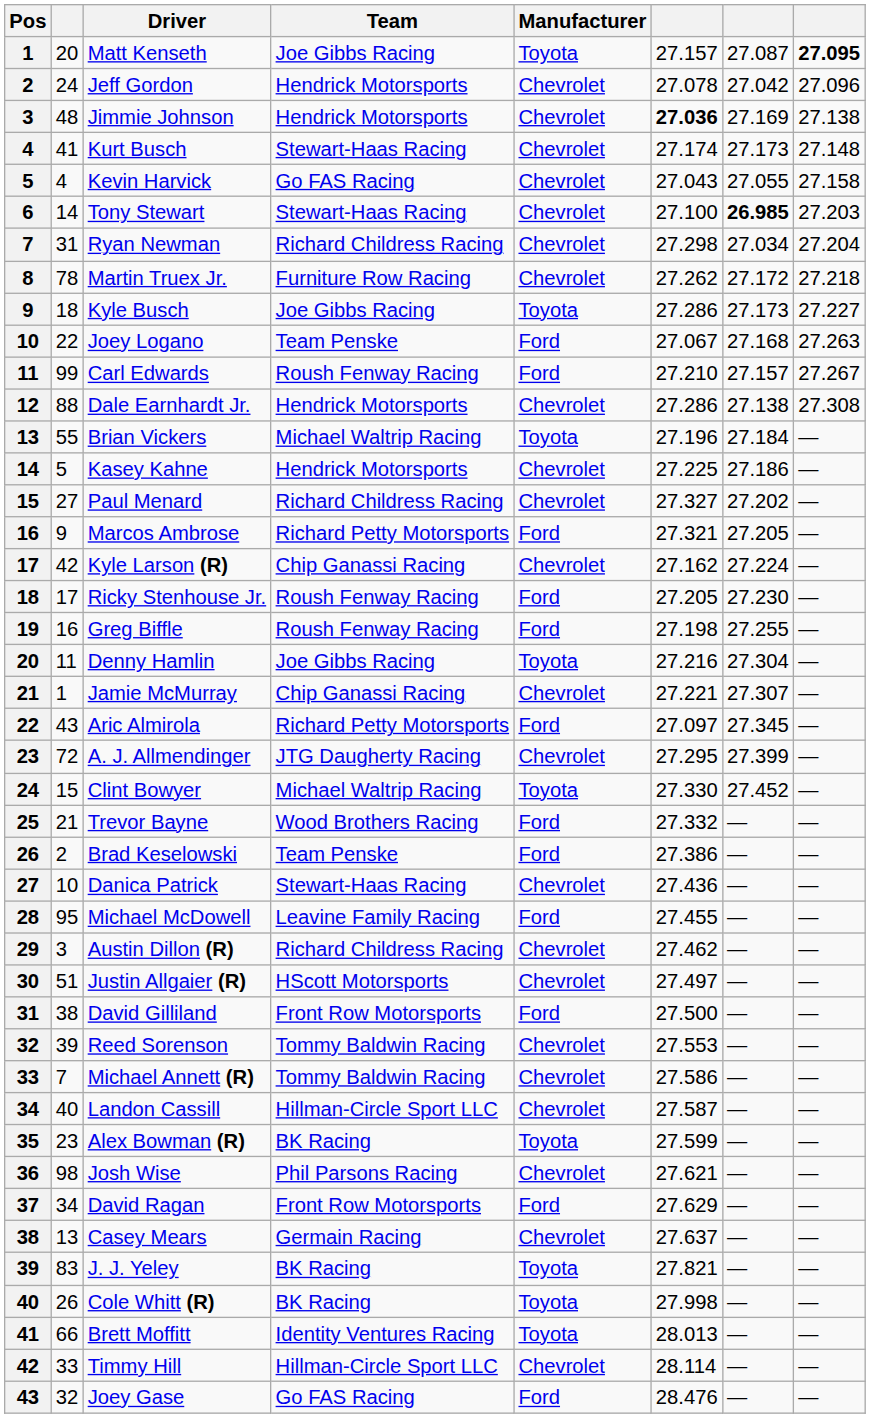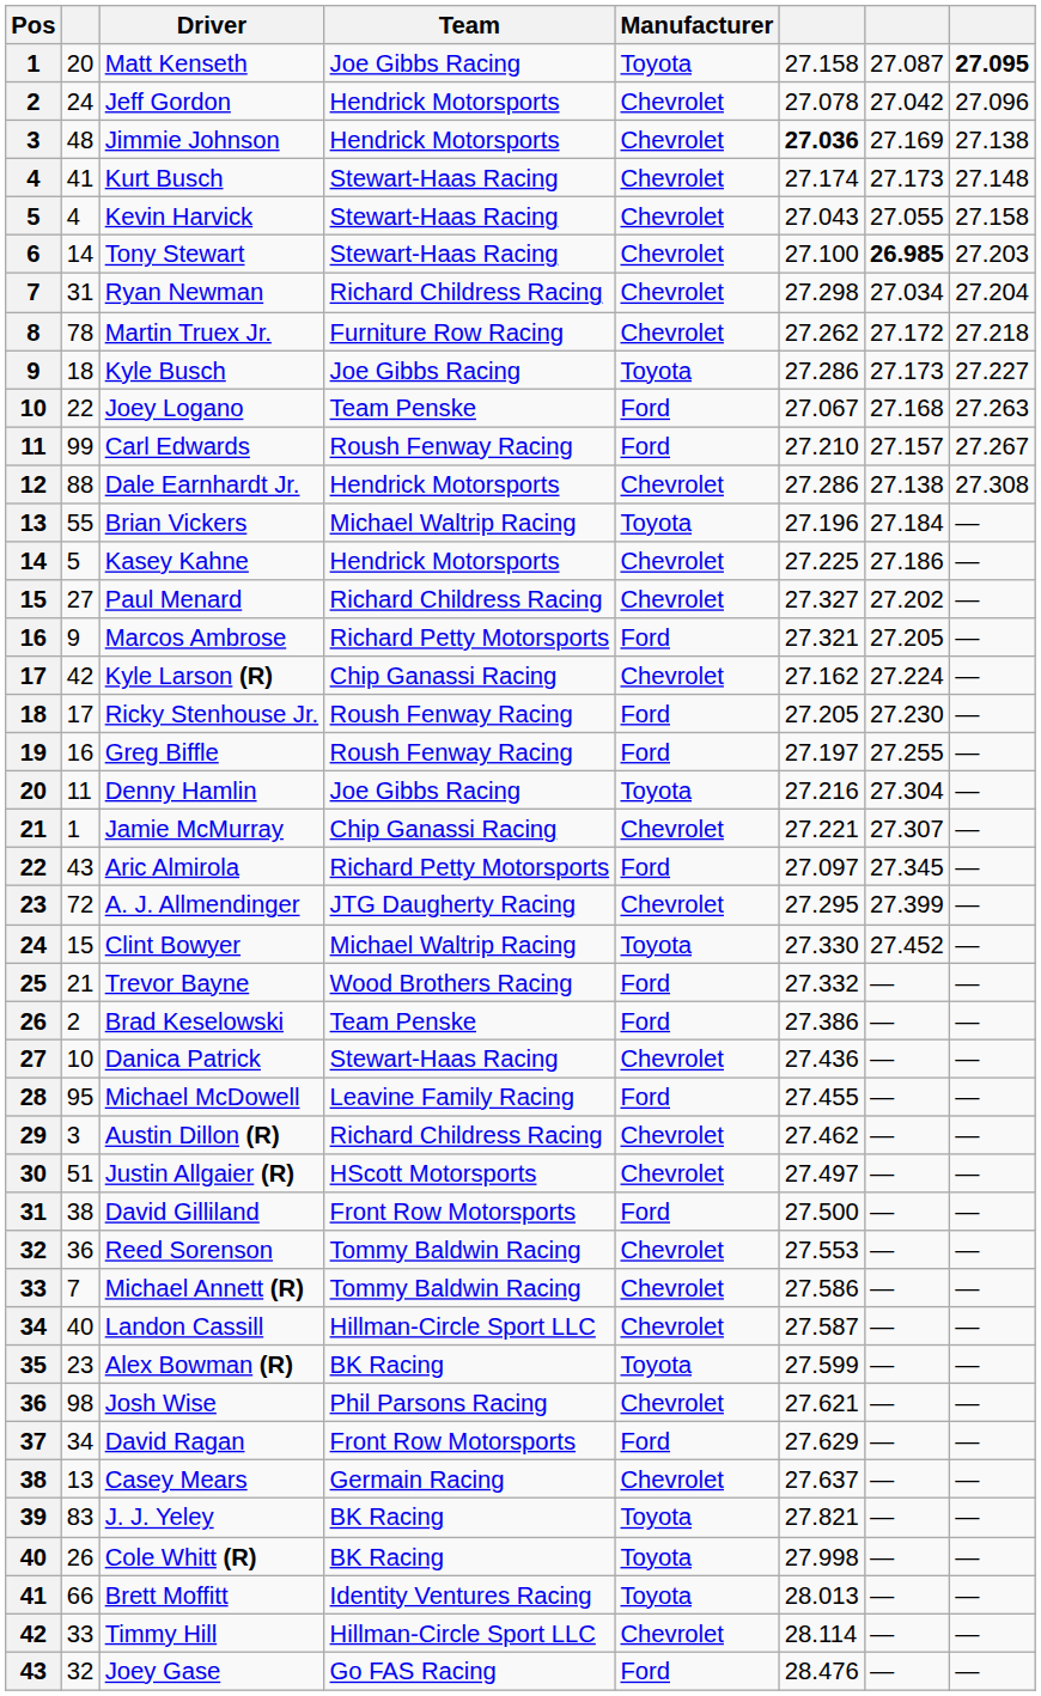 <table class="wikitable" style="font-size:95%">
 <tr>
 <th>Pos</th>
 <th></th>
 <th>Driver</th>
 <th>Team</th>
 <th>Manufacturer</th>
 <th></th>
 <th></th>
 <th></th>
 </tr>
 <tr>
 <th>1</th>
 <td>20</td>
 <td><a href='#'>Matt Kenseth</a></td>
 <td><a href='#'>Joe Gibbs Racing</a></td>
 <td><a href='#'>Toyota</a></td>
-<td>27.157</td>
+<td>27.158</td>
 <td>27.087</td>
 <td><strong>27.095</strong></td>
 </tr>
 <tr>
 <th>2</th>
 <td>24</td>
 <td><a href='#'>Jeff Gordon</a></td>
 <td><a href='#'>Hendrick Motorsports</a></td>
 <td><a href='#'>Chevrolet</a></td>
 <td>27.078</td>
 <td>27.042</td>
 <td>27.096</td>
 </tr>
 <tr>
 <th>3</th>
 <td>48</td>
 <td><a href='#'>Jimmie Johnson</a></td>
 <td><a href='#'>Hendrick Motorsports</a></td>
 <td><a href='#'>Chevrolet</a></td>
 <td><strong>27.036</strong></td>
 <td>27.169</td>
 <td>27.138</td>
 </tr>
 <tr>
 <th>4</th>
 <td>41</td>
 <td><a href='#'>Kurt Busch</a></td>
 <td><a href='#'>Stewart-Haas Racing</a></td>
 <td><a href='#'>Chevrolet</a></td>
 <td>27.174</td>
 <td>27.173</td>
 <td>27.148</td>
 </tr>
 <tr>
 <th>5</th>
 <td>4</td>
 <td><a href='#'>Kevin Harvick</a></td>
-<td><a href='#'>Go FAS Racing</a></td>
+<td><a href='#'>Stewart-Haas Racing</a></td>
 <td><a href='#'>Chevrolet</a></td>
 <td>27.043</td>
 <td>27.055</td>
 <td>27.158</td>
 </tr>
 <tr>
 <th>6</th>
 <td>14</td>
 <td><a href='#'>Tony Stewart</a></td>
 <td><a href='#'>Stewart-Haas Racing</a></td>
 <td><a href='#'>Chevrolet</a></td>
 <td>27.100</td>
 <td><strong>26.985</strong></td>
 <td>27.203</td>
 </tr>
 <tr>
 <th>7</th>
 <td>31</td>
 <td><a href='#'>Ryan Newman</a></td>
 <td><a href='#'>Richard Childress Racing</a></td>
 <td><a href='#'>Chevrolet</a></td>
 <td>27.298</td>
 <td>27.034</td>
 <td>27.204</td>
 </tr>
 <tr>
 <th>8</th>
 <td>78</td>
 <td><a href='#'>Martin Truex Jr.</a></td>
 <td><a href='#'>Furniture Row Racing</a></td>
 <td><a href='#'>Chevrolet</a></td>
 <td>27.262</td>
 <td>27.172</td>
 <td>27.218</td>
 </tr>
 <tr>
 <th>9</th>
 <td>18</td>
 <td><a href='#'>Kyle Busch</a></td>
 <td><a href='#'>Joe Gibbs Racing</a></td>
 <td><a href='#'>Toyota</a></td>
 <td>27.286</td>
 <td>27.173</td>
 <td>27.227</td>
 </tr>
 <tr>
 <th>10</th>
 <td>22</td>
 <td><a href='#'>Joey Logano</a></td>
 <td><a href='#'>Team Penske</a></td>
 <td><a href='#'>Ford</a></td>
 <td>27.067</td>
 <td>27.168</td>
 <td>27.263</td>
 </tr>
 <tr>
 <th>11</th>
 <td>99</td>
 <td><a href='#'>Carl Edwards</a></td>
 <td><a href='#'>Roush Fenway Racing</a></td>
 <td><a href='#'>Ford</a></td>
 <td>27.210</td>
 <td>27.157</td>
 <td>27.267</td>
 </tr>
 <tr>
 <th>12</th>
 <td>88</td>
 <td><a href='#'>Dale Earnhardt Jr.</a></td>
 <td><a href='#'>Hendrick Motorsports</a></td>
 <td><a href='#'>Chevrolet</a></td>
 <td>27.286</td>
 <td>27.138</td>
 <td>27.308</td>
 </tr>
 <tr>
 <th>13</th>
 <td>55</td>
 <td><a href='#'>Brian Vickers</a></td>
 <td><a href='#'>Michael Waltrip Racing</a></td>
 <td><a href='#'>Toyota</a></td>
 <td>27.196</td>
 <td>27.184</td>
 <td>—</td>
 </tr>
 <tr>
 <th>14</th>
 <td>5</td>
 <td><a href='#'>Kasey Kahne</a></td>
 <td><a href='#'>Hendrick Motorsports</a></td>
 <td><a href='#'>Chevrolet</a></td>
 <td>27.225</td>
 <td>27.186</td>
 <td>—</td>
 </tr>
 <tr>
 <th>15</th>
 <td>27</td>
 <td><a href='#'>Paul Menard</a></td>
 <td><a href='#'>Richard Childress Racing</a></td>
 <td><a href='#'>Chevrolet</a></td>
 <td>27.327</td>
 <td>27.202</td>
 <td>—</td>
 </tr>
 <tr>
 <th>16</th>
 <td>9</td>
 <td><a href='#'>Marcos Ambrose</a></td>
 <td><a href='#'>Richard Petty Motorsports</a></td>
 <td><a href='#'>Ford</a></td>
 <td>27.321</td>
 <td>27.205</td>
 <td>—</td>
 </tr>
 <tr>
 <th>17</th>
 <td>42</td>
 <td><a href='#'>Kyle Larson</a> <strong>(R)</strong></td>
 <td><a href='#'>Chip Ganassi Racing</a></td>
 <td><a href='#'>Chevrolet</a></td>
 <td>27.162</td>
 <td>27.224</td>
 <td>—</td>
 </tr>
 <tr>
 <th>18</th>
 <td>17</td>
 <td><a href='#'>Ricky Stenhouse Jr.</a></td>
 <td><a href='#'>Roush Fenway Racing</a></td>
 <td><a href='#'>Ford</a></td>
 <td>27.205</td>
 <td>27.230</td>
 <td>—</td>
 </tr>
 <tr>
 <th>19</th>
 <td>16</td>
 <td><a href='#'>Greg Biffle</a></td>
 <td><a href='#'>Roush Fenway Racing</a></td>
 <td><a href='#'>Ford</a></td>
-<td>27.198</td>
+<td>27.197</td>
 <td>27.255</td>
 <td>—</td>
 </tr>
 <tr>
 <th>20</th>
 <td>11</td>
 <td><a href='#'>Denny Hamlin</a></td>
 <td><a href='#'>Joe Gibbs Racing</a></td>
 <td><a href='#'>Toyota</a></td>
 <td>27.216</td>
 <td>27.304</td>
 <td>—</td>
 </tr>
 <tr>
 <th>21</th>
 <td>1</td>
 <td><a href='#'>Jamie McMurray</a></td>
 <td><a href='#'>Chip Ganassi Racing</a></td>
 <td><a href='#'>Chevrolet</a></td>
 <td>27.221</td>
 <td>27.307</td>
 <td>—</td>
 </tr>
 <tr>
 <th>22</th>
 <td>43</td>
 <td><a href='#'>Aric Almirola</a></td>
 <td><a href='#'>Richard Petty Motorsports</a></td>
 <td><a href='#'>Ford</a></td>
 <td>27.097</td>
 <td>27.345</td>
 <td>—</td>
 </tr>
 <tr>
 <th>23</th>
 <td>72</td>
 <td><a href='#'>A. J. Allmendinger</a></td>
 <td><a href='#'>JTG Daugherty Racing</a></td>
 <td><a href='#'>Chevrolet</a></td>
 <td>27.295</td>
 <td>27.399</td>
 <td>—</td>
 </tr>
 <tr>
 <th>24</th>
 <td>15</td>
 <td><a href='#'>Clint Bowyer</a></td>
 <td><a href='#'>Michael Waltrip Racing</a></td>
 <td><a href='#'>Toyota</a></td>
 <td>27.330</td>
 <td>27.452</td>
 <td>—</td>
 </tr>
 <tr>
 <th>25</th>
 <td>21</td>
 <td><a href='#'>Trevor Bayne</a></td>
 <td><a href='#'>Wood Brothers Racing</a></td>
 <td><a href='#'>Ford</a></td>
 <td>27.332</td>
 <td>—</td>
 <td>—</td>
 </tr>
 <tr>
 <th>26</th>
 <td>2</td>
 <td><a href='#'>Brad Keselowski</a></td>
 <td><a href='#'>Team Penske</a></td>
 <td><a href='#'>Ford</a></td>
 <td>27.386</td>
 <td>—</td>
 <td>—</td>
 </tr>
 <tr>
 <th>27</th>
 <td>10</td>
 <td><a href='#'>Danica Patrick</a></td>
 <td><a href='#'>Stewart-Haas Racing</a></td>
 <td><a href='#'>Chevrolet</a></td>
 <td>27.436</td>
 <td>—</td>
 <td>—</td>
 </tr>
 <tr>
 <th>28</th>
 <td>95</td>
 <td><a href='#'>Michael McDowell</a></td>
 <td><a href='#'>Leavine Family Racing</a></td>
 <td><a href='#'>Ford</a></td>
 <td>27.455</td>
 <td>—</td>
 <td>—</td>
 </tr>
 <tr>
 <th>29</th>
 <td>3</td>
 <td><a href='#'>Austin Dillon</a> <strong>(R)</strong></td>
 <td><a href='#'>Richard Childress Racing</a></td>
 <td><a href='#'>Chevrolet</a></td>
 <td>27.462</td>
 <td>—</td>
 <td>—</td>
 </tr>
 <tr>
 <th>30</th>
 <td>51</td>
 <td><a href='#'>Justin Allgaier</a> <strong>(R)</strong></td>
 <td><a href='#'>HScott Motorsports</a></td>
 <td><a href='#'>Chevrolet</a></td>
 <td>27.497</td>
 <td>—</td>
 <td>—</td>
 </tr>
 <tr>
 <th>31</th>
 <td>38</td>
 <td><a href='#'>David Gilliland</a></td>
 <td><a href='#'>Front Row Motorsports</a></td>
 <td><a href='#'>Ford</a></td>
 <td>27.500</td>
 <td>—</td>
 <td>—</td>
 </tr>
 <tr>
 <th>32</th>
-<td>39</td>
+<td>36</td>
 <td><a href='#'>Reed Sorenson</a></td>
 <td><a href='#'>Tommy Baldwin Racing</a></td>
 <td><a href='#'>Chevrolet</a></td>
 <td>27.553</td>
 <td>—</td>
 <td>—</td>
 </tr>
 <tr>
 <th>33</th>
 <td>7</td>
 <td><a href='#'>Michael Annett</a> <strong>(R)</strong></td>
 <td><a href='#'>Tommy Baldwin Racing</a></td>
 <td><a href='#'>Chevrolet</a></td>
 <td>27.586</td>
 <td>—</td>
 <td>—</td>
 </tr>
 <tr>
 <th>34</th>
 <td>40</td>
 <td><a href='#'>Landon Cassill</a></td>
 <td><a href='#'>Hillman-Circle Sport LLC</a></td>
 <td><a href='#'>Chevrolet</a></td>
 <td>27.587</td>
 <td>—</td>
 <td>—</td>
 </tr>
 <tr>
 <th>35</th>
 <td>23</td>
 <td><a href='#'>Alex Bowman</a> <strong>(R)</strong></td>
 <td><a href='#'>BK Racing</a></td>
 <td><a href='#'>Toyota</a></td>
 <td>27.599</td>
 <td>—</td>
 <td>—</td>
 </tr>
 <tr>
 <th>36</th>
 <td>98</td>
 <td><a href='#'>Josh Wise</a></td>
 <td><a href='#'>Phil Parsons Racing</a></td>
 <td><a href='#'>Chevrolet</a></td>
 <td>27.621</td>
 <td>—</td>
 <td>—</td>
 </tr>
 <tr>
 <th>37</th>
 <td>34</td>
 <td><a href='#'>David Ragan</a></td>
 <td><a href='#'>Front Row Motorsports</a></td>
 <td><a href='#'>Ford</a></td>
 <td>27.629</td>
 <td>—</td>
 <td>—</td>
 </tr>
 <tr>
 <th>38</th>
 <td>13</td>
 <td><a href='#'>Casey Mears</a></td>
 <td><a href='#'>Germain Racing</a></td>
 <td><a href='#'>Chevrolet</a></td>
 <td>27.637</td>
 <td>—</td>
 <td>—</td>
 </tr>
 <tr>
 <th>39</th>
 <td>83</td>
 <td><a href='#'>J. J. Yeley</a></td>
 <td><a href='#'>BK Racing</a></td>
 <td><a href='#'>Toyota</a></td>
 <td>27.821</td>
 <td>—</td>
 <td>—</td>
 </tr>
 <tr>
 <th>40</th>
 <td>26</td>
 <td><a href='#'>Cole Whitt</a> <strong>(R)</strong></td>
 <td><a href='#'>BK Racing</a></td>
 <td><a href='#'>Toyota</a></td>
 <td>27.998</td>
 <td>—</td>
 <td>—</td>
 </tr>
 <tr>
 <th>41</th>
 <td>66</td>
 <td><a href='#'>Brett Moffitt</a></td>
 <td><a href='#'>Identity Ventures Racing</a></td>
 <td><a href='#'>Toyota</a></td>
 <td>28.013</td>
 <td>—</td>
 <td>—</td>
 </tr>
 <tr>
 <th>42</th>
 <td>33</td>
 <td><a href='#'>Timmy Hill</a></td>
 <td><a href='#'>Hillman-Circle Sport LLC</a></td>
 <td><a href='#'>Chevrolet</a></td>
 <td>28.114</td>
 <td>—</td>
 <td>—</td>
 </tr>
 <tr>
 <th>43</th>
 <td>32</td>
 <td><a href='#'>Joey Gase</a></td>
 <td><a href='#'>Go FAS Racing</a></td>
 <td><a href='#'>Ford</a></td>
 <td>28.476</td>
 <td>—</td>
 <td>—</td>
 </tr>
 </table>
